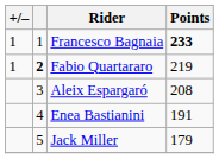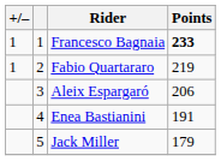 <table class="wikitable" style="font-size: 85%;">
 <tr>
 <th>+/–</th>
 <th></th>
 <th>Rider</th>
 <th>Points</th>
 </tr>
 <tr>
 <td> 1</td>
 <td align=center>1</td>
 <td> <a href='#'>Francesco Bagnaia</a></td>
 <td align=left><strong>233</strong></td>
 </tr>
 <tr>
 <td> 1</td>
-<td align=center><strong>2</strong></td>
+<td align=center>2</td>
 <td> <a href='#'>Fabio Quartararo</a></td>
 <td align=left>219</td>
 </tr>
 <tr>
 <td></td>
 <td align=center>3</td>
 <td> <a href='#'>Aleix Espargaró</a></td>
-<td align=left>208</td>
+<td align=left>206</td>
 </tr>
 <tr>
 <td></td>
 <td align=center>4</td>
 <td> <a href='#'>Enea Bastianini</a></td>
 <td align=left>191</td>
 </tr>
 <tr>
 <td></td>
 <td align=center>5</td>
 <td> <a href='#'>Jack Miller</a></td>
 <td align=left>179</td>
 </tr>
 <tr>
 </tr>
 </table>
